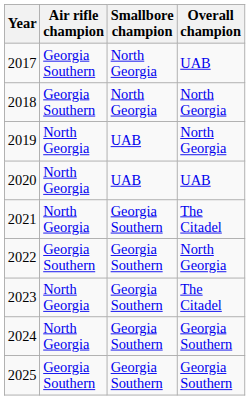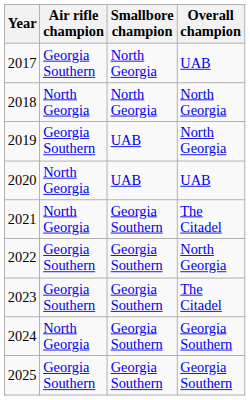 <table class="wikitable" style="width:30%;">
 <tr>
 <th>Year</th>
 <th>Air rifle champion</th>
 <th>Smallbore champion</th>
 <th>Overall champion</th>
 </tr>
 <tr>
 <td style="text-align:center;">2017</td>
 <td><a href='#'>Georgia Southern</a></td>
 <td><a href='#'>North Georgia</a></td>
 <td><a href='#'>UAB</a></td>
 </tr>
 <tr>
 <td style="text-align:center;">2018</td>
-<td><a href='#'>Georgia Southern</a></td>
+<td><a href='#'>North Georgia</a></td>
 <td><a href='#'>North Georgia</a></td>
 <td><a href='#'>North Georgia</a></td>
 </tr>
 <tr>
 <td style="text-align:center;">2019</td>
-<td><a href='#'>North Georgia</a></td>
+<td><a href='#'>Georgia Southern</a></td>
 <td><a href='#'>UAB</a></td>
 <td><a href='#'>North Georgia</a></td>
 </tr>
 <tr>
 <td style="text-align:center;">2020</td>
 <td><a href='#'>North Georgia</a></td>
 <td><a href='#'>UAB</a></td>
 <td><a href='#'>UAB</a></td>
 </tr>
 <tr>
 <td style="text-align:center;">2021</td>
 <td><a href='#'>North Georgia</a></td>
 <td><a href='#'>Georgia Southern</a></td>
 <td><a href='#'>The Citadel</a></td>
 </tr>
 <tr>
 <td align=center>2022</td>
 <td><a href='#'>Georgia Southern</a></td>
 <td><a href='#'>Georgia Southern</a></td>
 <td><a href='#'>North Georgia</a></td>
 </tr>
 <tr>
 <td align=center>2023</td>
-<td><a href='#'>North Georgia</a></td>
+<td><a href='#'>Georgia Southern</a></td>
 <td><a href='#'>Georgia Southern</a></td>
 <td><a href='#'>The Citadel</a></td>
 </tr>
 <tr>
 <td align=center>2024</td>
 <td><a href='#'>North Georgia</a></td>
 <td><a href='#'>Georgia Southern</a></td>
 <td><a href='#'>Georgia Southern</a></td>
 </tr>
 <tr>
 <td align=center>2025</td>
 <td><a href='#'>Georgia Southern</a></td>
 <td><a href='#'>Georgia Southern</a></td>
 <td><a href='#'>Georgia Southern</a></td>
 </tr>
 </table>
